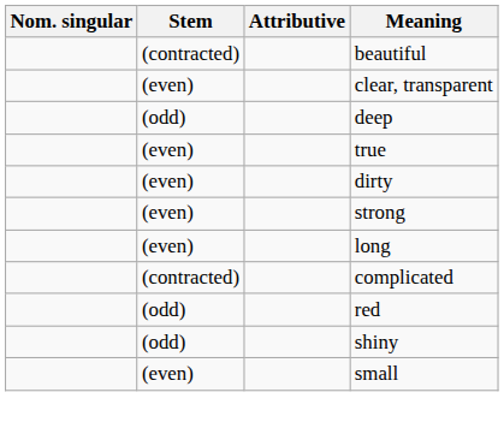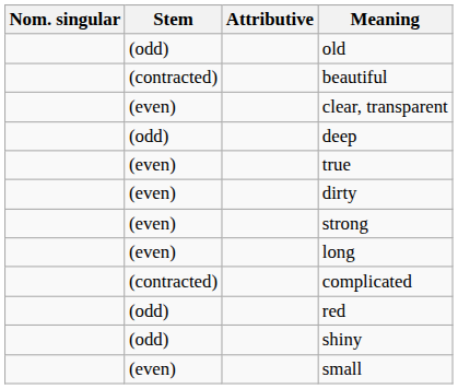 <table class="wikitable">
 <tr>
 <th>Nom. singular</th>
 <th>Stem</th>
 <th>Attributive</th>
 <th>Meaning</th>
+</tr>
+<tr>
+<td></td>
+<td> (odd)</td>
+<td></td>
+<td>old</td>
 </tr>
 <tr>
 <td></td>
 <td> (contracted)</td>
 <td></td>
 <td>beautiful</td>
 </tr>
 <tr>
 <td></td>
 <td> (even)</td>
 <td></td>
 <td>clear, transparent</td>
 </tr>
 <tr>
 <td></td>
 <td> (odd)</td>
 <td></td>
 <td>deep</td>
 </tr>
 <tr>
 <td></td>
 <td> (even)</td>
 <td></td>
 <td>true</td>
 </tr>
 <tr>
 <td></td>
 <td> (even)</td>
 <td></td>
 <td>dirty</td>
 </tr>
 <tr>
 <td></td>
 <td> (even)</td>
 <td></td>
 <td>strong</td>
 </tr>
 <tr>
 <td></td>
 <td> (even)</td>
 <td></td>
 <td>long</td>
 </tr>
 <tr>
 <td></td>
 <td> (contracted)</td>
 <td></td>
 <td>complicated</td>
 </tr>
 <tr>
 <td></td>
 <td> (odd)</td>
 <td></td>
 <td>red</td>
 </tr>
 <tr>
 <td></td>
 <td> (odd)</td>
 <td></td>
 <td>shiny</td>
 </tr>
 <tr>
 <td></td>
 <td> (even)</td>
 <td></td>
 <td>small</td>
 </tr>
 </table>
